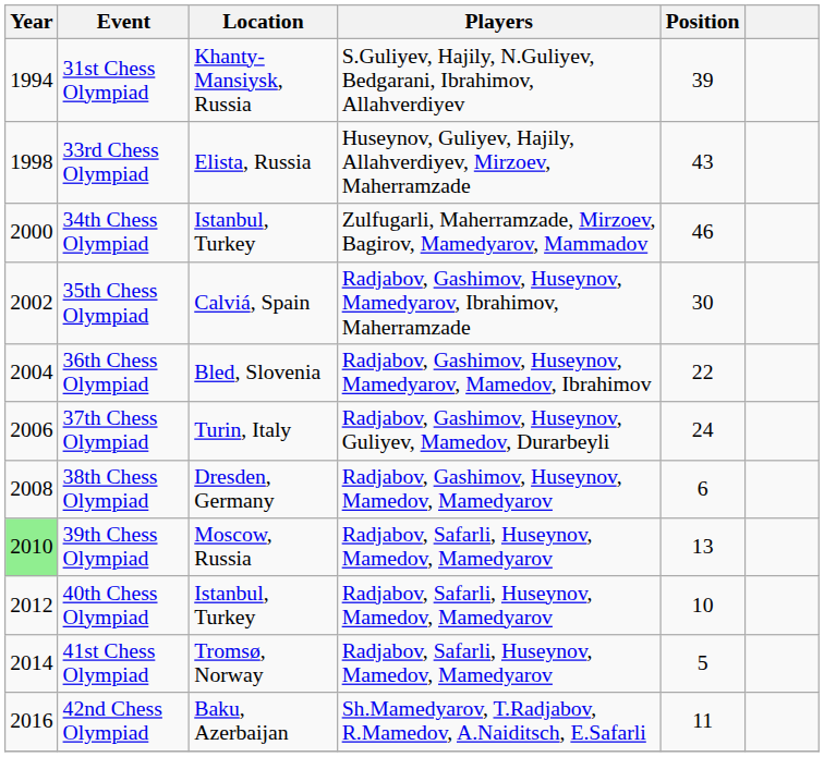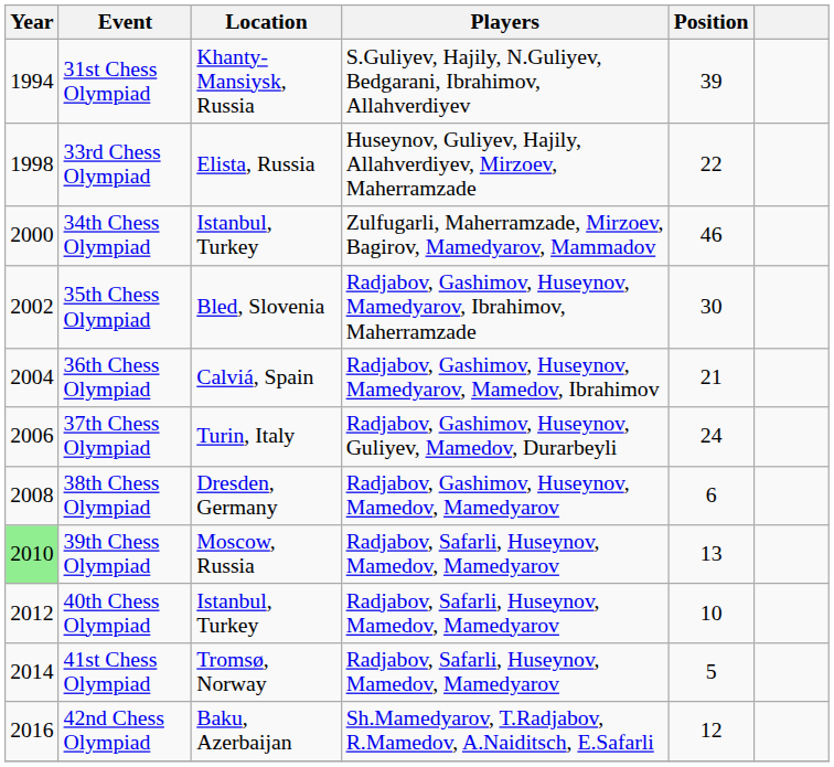 <table class="wikitable sortable">
 <tr>
 <th>Year</th>
 <th>Event</th>
 <th>Location</th>
 <th>Players</th>
 <th>Position</th>
 <th class="unsortable" style="width:3em"></th>
 </tr>
 <tr>
 <td>1994</td>
 <td><a href='#'>31st Chess Olympiad</a></td>
 <td> <a href='#'>Khanty-Mansiysk</a>, Russia</td>
 <td>S.Guliyev, Hajily, N.Guliyev, Bedgarani, Ibrahimov, Allahverdiyev</td>
 <td style="text-align:center;">39</td>
 <td style="text-align:center;"></td>
 </tr>
 <tr>
 <td>1998</td>
 <td><a href='#'>33rd Chess Olympiad</a></td>
 <td> <a href='#'>Elista</a>, Russia</td>
 <td>Huseynov, Guliyev, Hajily, Allahverdiyev, <a href='#'>Mirzoev</a>, Maherramzade</td>
-<td style="text-align:center;">43</td>
+<td style="text-align:center;">22</td>
 <td style="text-align:center;"></td>
 </tr>
 <tr>
 <td>2000</td>
 <td><a href='#'>34th Chess Olympiad</a></td>
 <td> <a href='#'>Istanbul</a>, Turkey</td>
 <td>Zulfugarli, Maherramzade, <a href='#'>Mirzoev</a>, Bagirov, <a href='#'>Mamedyarov</a>, <a href='#'>Mammadov</a></td>
 <td style="text-align:center;">46</td>
 <td style="text-align:center;"></td>
 </tr>
 <tr>
 <td>2002</td>
 <td><a href='#'>35th Chess Olympiad</a></td>
-<td> <a href='#'>Calviá</a>, Spain</td>
+<td> <a href='#'>Bled</a>, Slovenia</td>
 <td><a href='#'>Radjabov</a>, <a href='#'>Gashimov</a>, <a href='#'>Huseynov</a>, <a href='#'>Mamedyarov</a>, Ibrahimov, Maherramzade</td>
 <td style="text-align:center;">30</td>
 <td style="text-align:center;"></td>
 </tr>
 <tr>
 <td>2004</td>
 <td><a href='#'>36th Chess Olympiad</a></td>
-<td> <a href='#'>Bled</a>, Slovenia</td>
+<td> <a href='#'>Calviá</a>, Spain</td>
 <td><a href='#'>Radjabov</a>, <a href='#'>Gashimov</a>, <a href='#'>Huseynov</a>, <a href='#'>Mamedyarov</a>, <a href='#'>Mamedov</a>, Ibrahimov</td>
-<td style="text-align:center;">22</td>
+<td style="text-align:center;">21</td>
 <td style="text-align:center;"></td>
 </tr>
 <tr>
 <td>2006</td>
 <td><a href='#'>37th Chess Olympiad</a></td>
 <td> <a href='#'>Turin</a>, Italy</td>
 <td><a href='#'>Radjabov</a>, <a href='#'>Gashimov</a>, <a href='#'>Huseynov</a>, Guliyev, <a href='#'>Mamedov</a>, Durarbeyli</td>
 <td style="text-align:center;">24</td>
 <td style="text-align:center;"></td>
 </tr>
 <tr>
 <td>2008</td>
 <td><a href='#'>38th Chess Olympiad</a></td>
 <td> <a href='#'>Dresden</a>, Germany</td>
 <td><a href='#'>Radjabov</a>, <a href='#'>Gashimov</a>, <a href='#'>Huseynov</a>, <a href='#'>Mamedov</a>, <a href='#'>Mamedyarov</a></td>
 <td style="text-align:center;">6</td>
 <td style="text-align:center;"></td>
 </tr>
 <tr>
 <td style="background: lightgreen;">2010</td>
 <td><a href='#'>39th Chess Olympiad</a></td>
 <td> <a href='#'>Moscow</a>, Russia</td>
 <td><a href='#'>Radjabov</a>, <a href='#'>Safarli</a>, <a href='#'>Huseynov</a>, <a href='#'>Mamedov</a>, <a href='#'>Mamedyarov</a></td>
 <td style="text-align:center;">13</td>
 <td style="text-align:center;"></td>
 </tr>
 <tr>
 <td>2012</td>
 <td><a href='#'>40th Chess Olympiad</a></td>
 <td> <a href='#'>Istanbul</a>, Turkey</td>
 <td><a href='#'>Radjabov</a>, <a href='#'>Safarli</a>, <a href='#'>Huseynov</a>, <a href='#'>Mamedov</a>, <a href='#'>Mamedyarov</a></td>
 <td style="text-align:center;">10</td>
 <td style="text-align:center;"></td>
 </tr>
 <tr>
 <td>2014</td>
 <td><a href='#'>41st Chess Olympiad</a></td>
 <td> <a href='#'>Tromsø</a>, Norway</td>
 <td><a href='#'>Radjabov</a>, <a href='#'>Safarli</a>, <a href='#'>Huseynov</a>, <a href='#'>Mamedov</a>, <a href='#'>Mamedyarov</a></td>
 <td style="text-align:center;">5</td>
 <td style="text-align:center;"></td>
 </tr>
 <tr>
 <td>2016</td>
 <td><a href='#'>42nd Chess Olympiad</a></td>
 <td> <a href='#'>Baku</a>, Azerbaijan</td>
 <td><a href='#'>Sh.Mamedyarov</a>, <a href='#'>T.Radjabov</a>, <a href='#'>R.Mamedov</a>, <a href='#'>A.Naiditsch</a>, <a href='#'>E.Safarli</a></td>
-<td style="text-align:center;">11</td>
+<td style="text-align:center;">12</td>
 <td style="text-align:center;"></td>
 </tr>
 <tr>
 </tr>
 </table>
